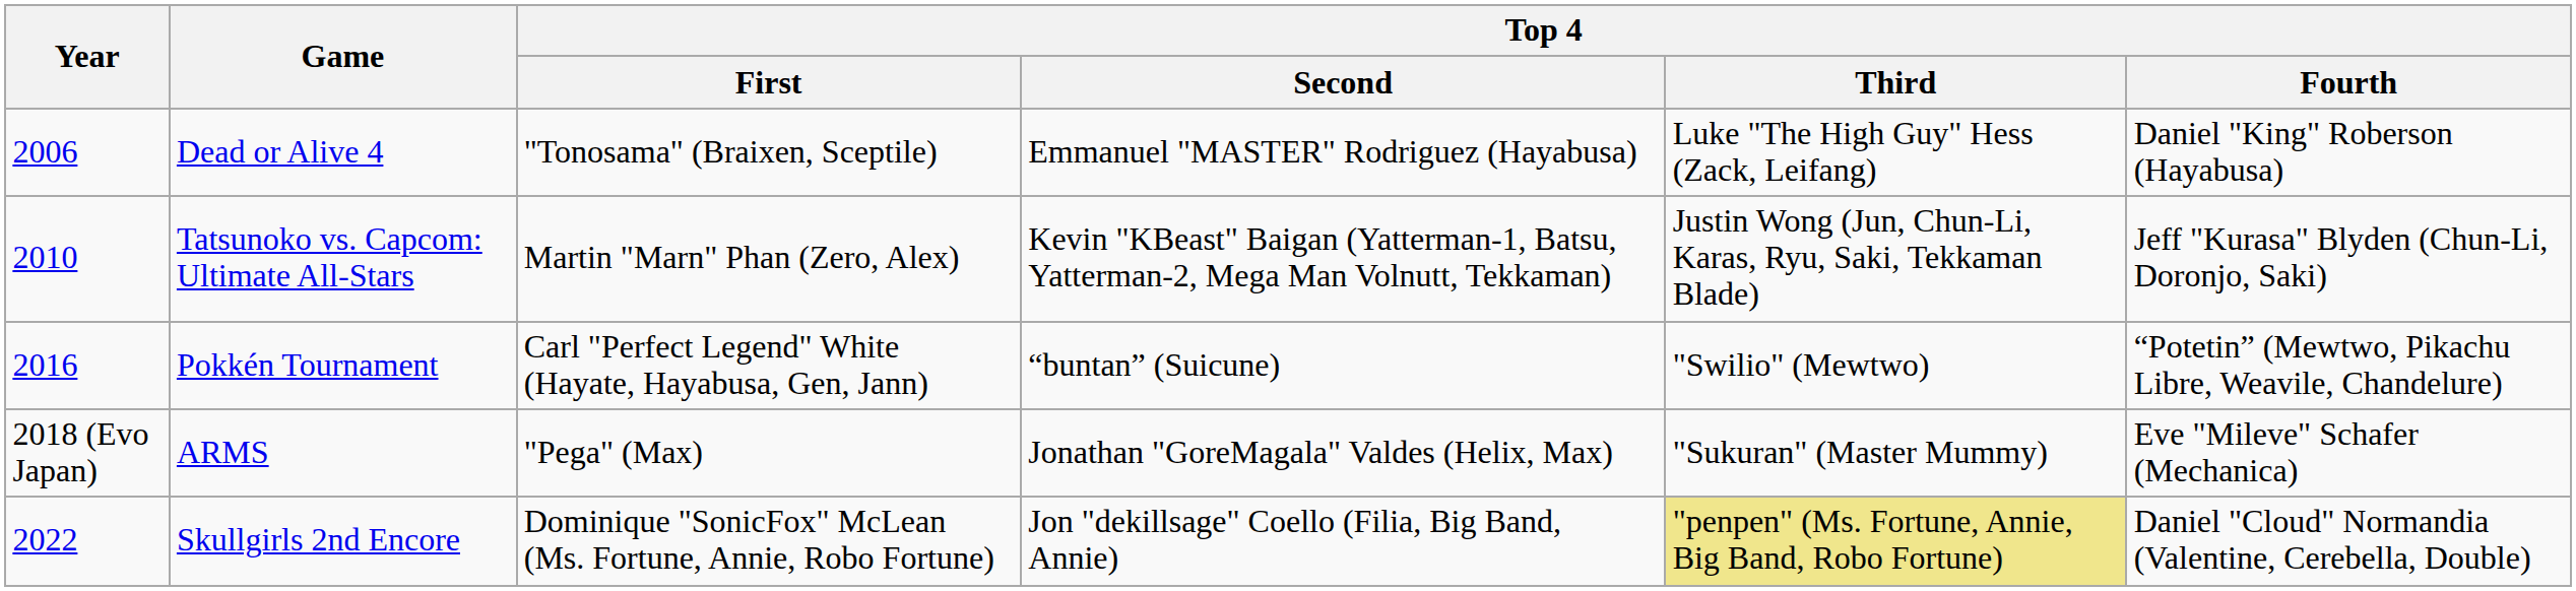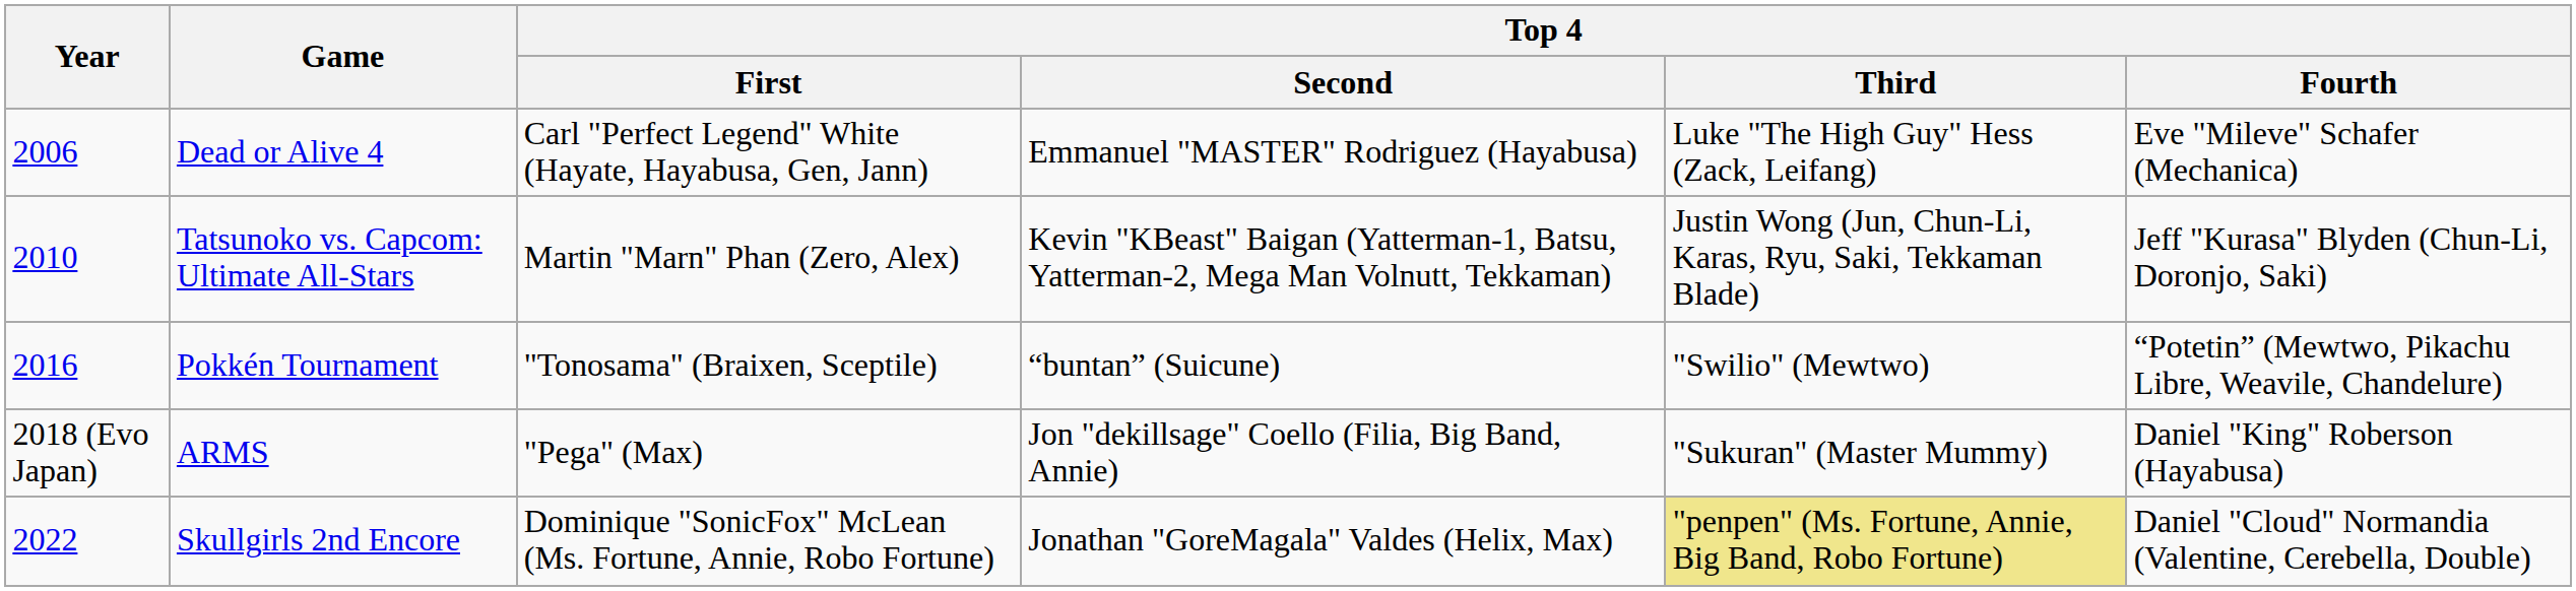 <table class="wikitable sortable" width=100%>
 <tr>
 <th rowspan=2>Year</th>
 <th rowspan=2>Game</th>
 <th colspan=4>Top 4</th>
 </tr>
 <tr>
 <th>First</th>
 <th>Second</th>
 <th>Third</th>
 <th>Fourth</th>
 </tr>
 <tr>
 <td><a href='#'>2006</a></td>
 <td><a href='#'>Dead or Alive 4</a></td>
-<td> "Tonosama" (Braixen, Sceptile)</td>
+<td> Carl "Perfect Legend" White (Hayate, Hayabusa, Gen, Jann)</td>
 <td> Emmanuel "MASTER" Rodriguez (Hayabusa)</td>
 <td> Luke "The High Guy" Hess (Zack, Leifang)</td>
-<td> Daniel "King" Roberson (Hayabusa)</td>
+<td> Eve "Mileve" Schafer (Mechanica)</td>
 </tr>
 <tr>
 <td><a href='#'>2010</a></td>
 <td><a href='#'>Tatsunoko vs. Capcom: Ultimate All-Stars</a></td>
 <td> Martin "Marn" Phan (Zero, Alex)</td>
 <td> Kevin "KBeast" Baigan (Yatterman-1, Batsu, Yatterman-2, Mega Man Volnutt, Tekkaman)</td>
 <td> Justin Wong (Jun, Chun-Li, Karas, Ryu, Saki, Tekkaman Blade)</td>
 <td> Jeff "Kurasa" Blyden (Chun-Li, Doronjo, Saki)</td>
 </tr>
 <tr>
 <td><a href='#'>2016</a></td>
 <td><a href='#'>Pokkén Tournament</a></td>
-<td> Carl "Perfect Legend" White (Hayate, Hayabusa, Gen, Jann)</td>
+<td> "Tonosama" (Braixen, Sceptile)</td>
 <td> “buntan” (Suicune)</td>
 <td> "Swilio" (Mewtwo)</td>
 <td> “Potetin” (Mewtwo, Pikachu Libre, Weavile, Chandelure)</td>
 </tr>
 <tr>
 <td>2018 (Evo Japan)</td>
 <td><a href='#'>ARMS</a></td>
 <td> "Pega" (Max)</td>
-<td> Jonathan "GoreMagala" Valdes (Helix, Max)</td>
+<td> Jon "dekillsage" Coello (Filia, Big Band, Annie)</td>
 <td> "Sukuran" (Master Mummy)</td>
-<td> Eve "Mileve" Schafer (Mechanica)</td>
+<td> Daniel "King" Roberson (Hayabusa)</td>
 </tr>
 <tr>
 <td><a href='#'>2022</a></td>
 <td><a href='#'>Skullgirls 2nd Encore</a></td>
 <td> Dominique "SonicFox" McLean (Ms. Fortune, Annie, Robo Fortune)</td>
-<td> Jon "dekillsage" Coello (Filia, Big Band, Annie)</td>
+<td> Jonathan "GoreMagala" Valdes (Helix, Max)</td>
 <td style="background: khaki;"> "penpen" (Ms. Fortune, Annie, Big Band, Robo Fortune)</td>
 <td> Daniel "Cloud" Normandia (Valentine, Cerebella, Double)</td>
 </tr>
 </table>
